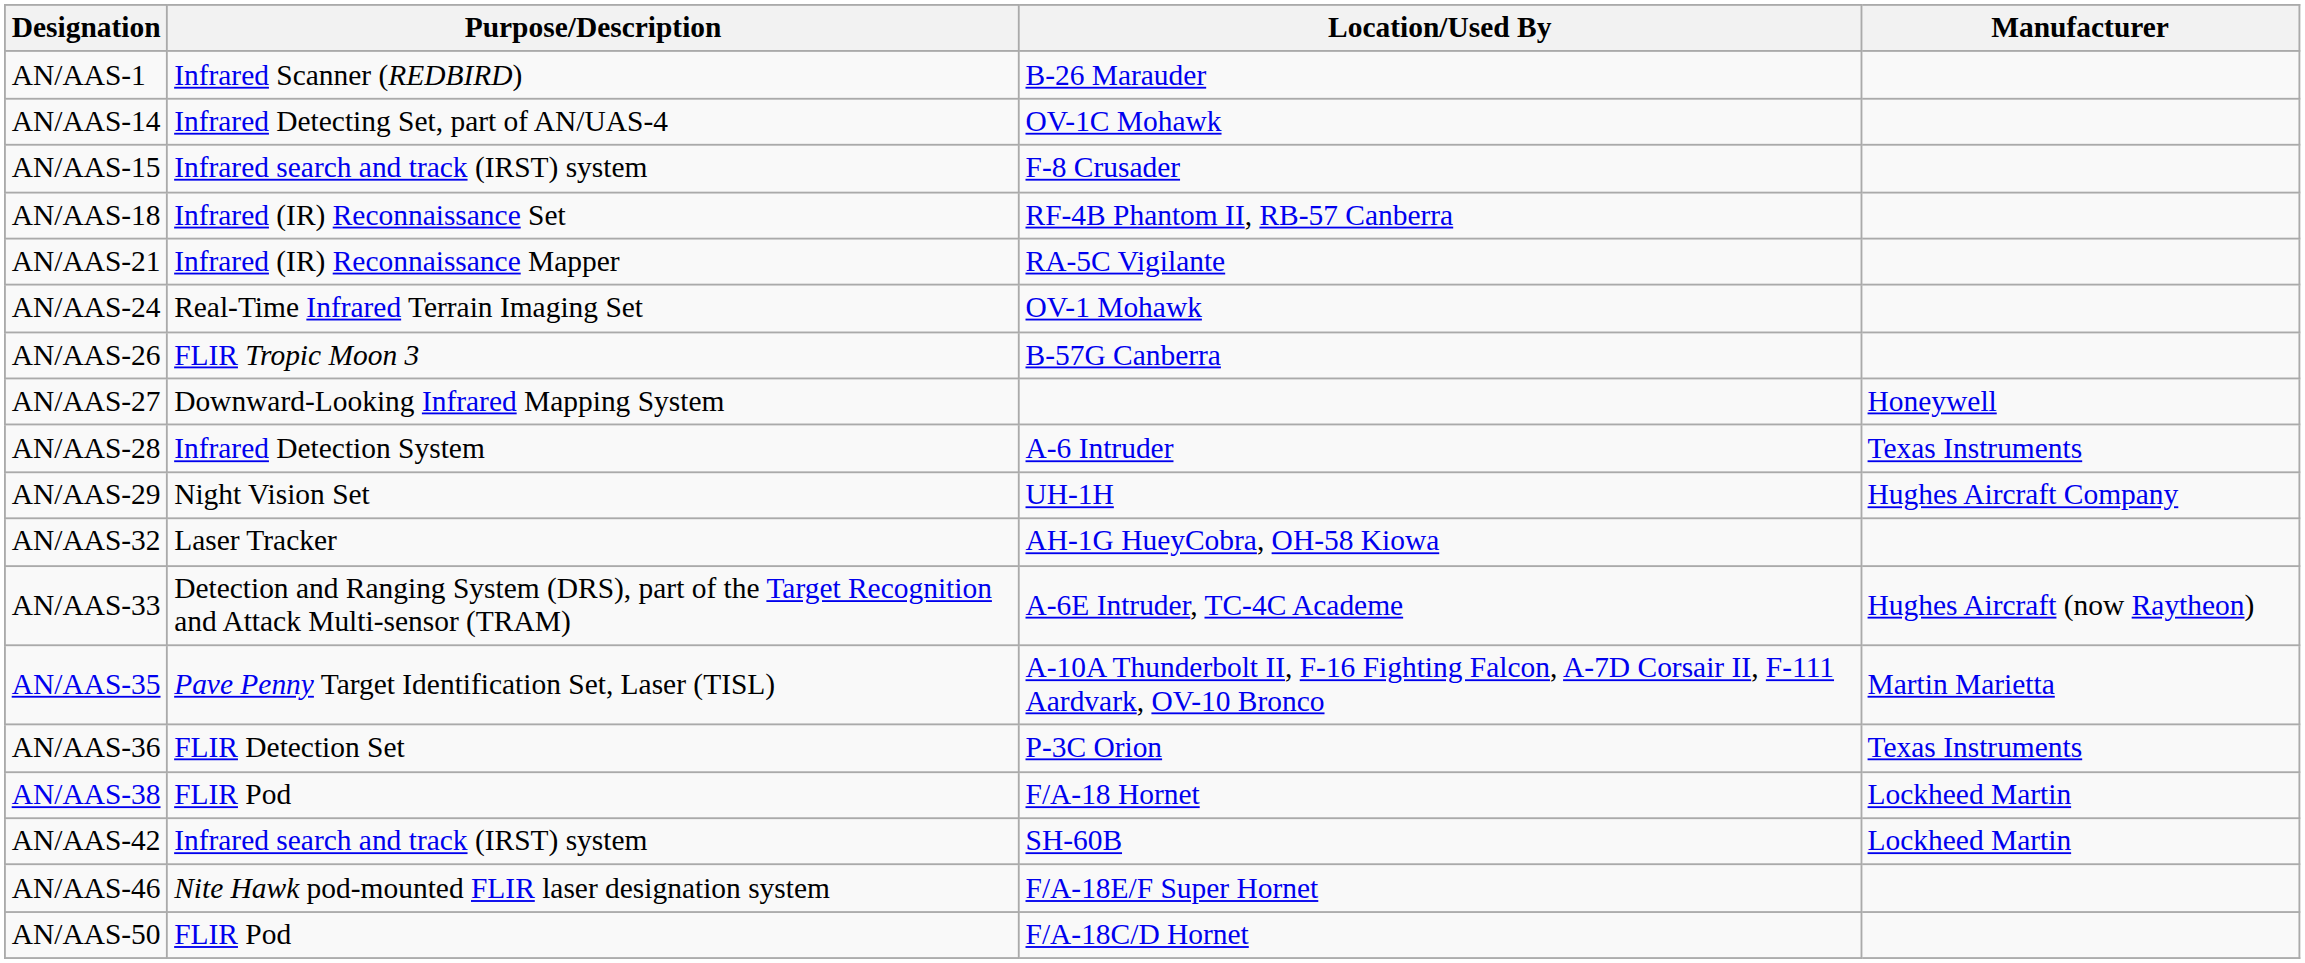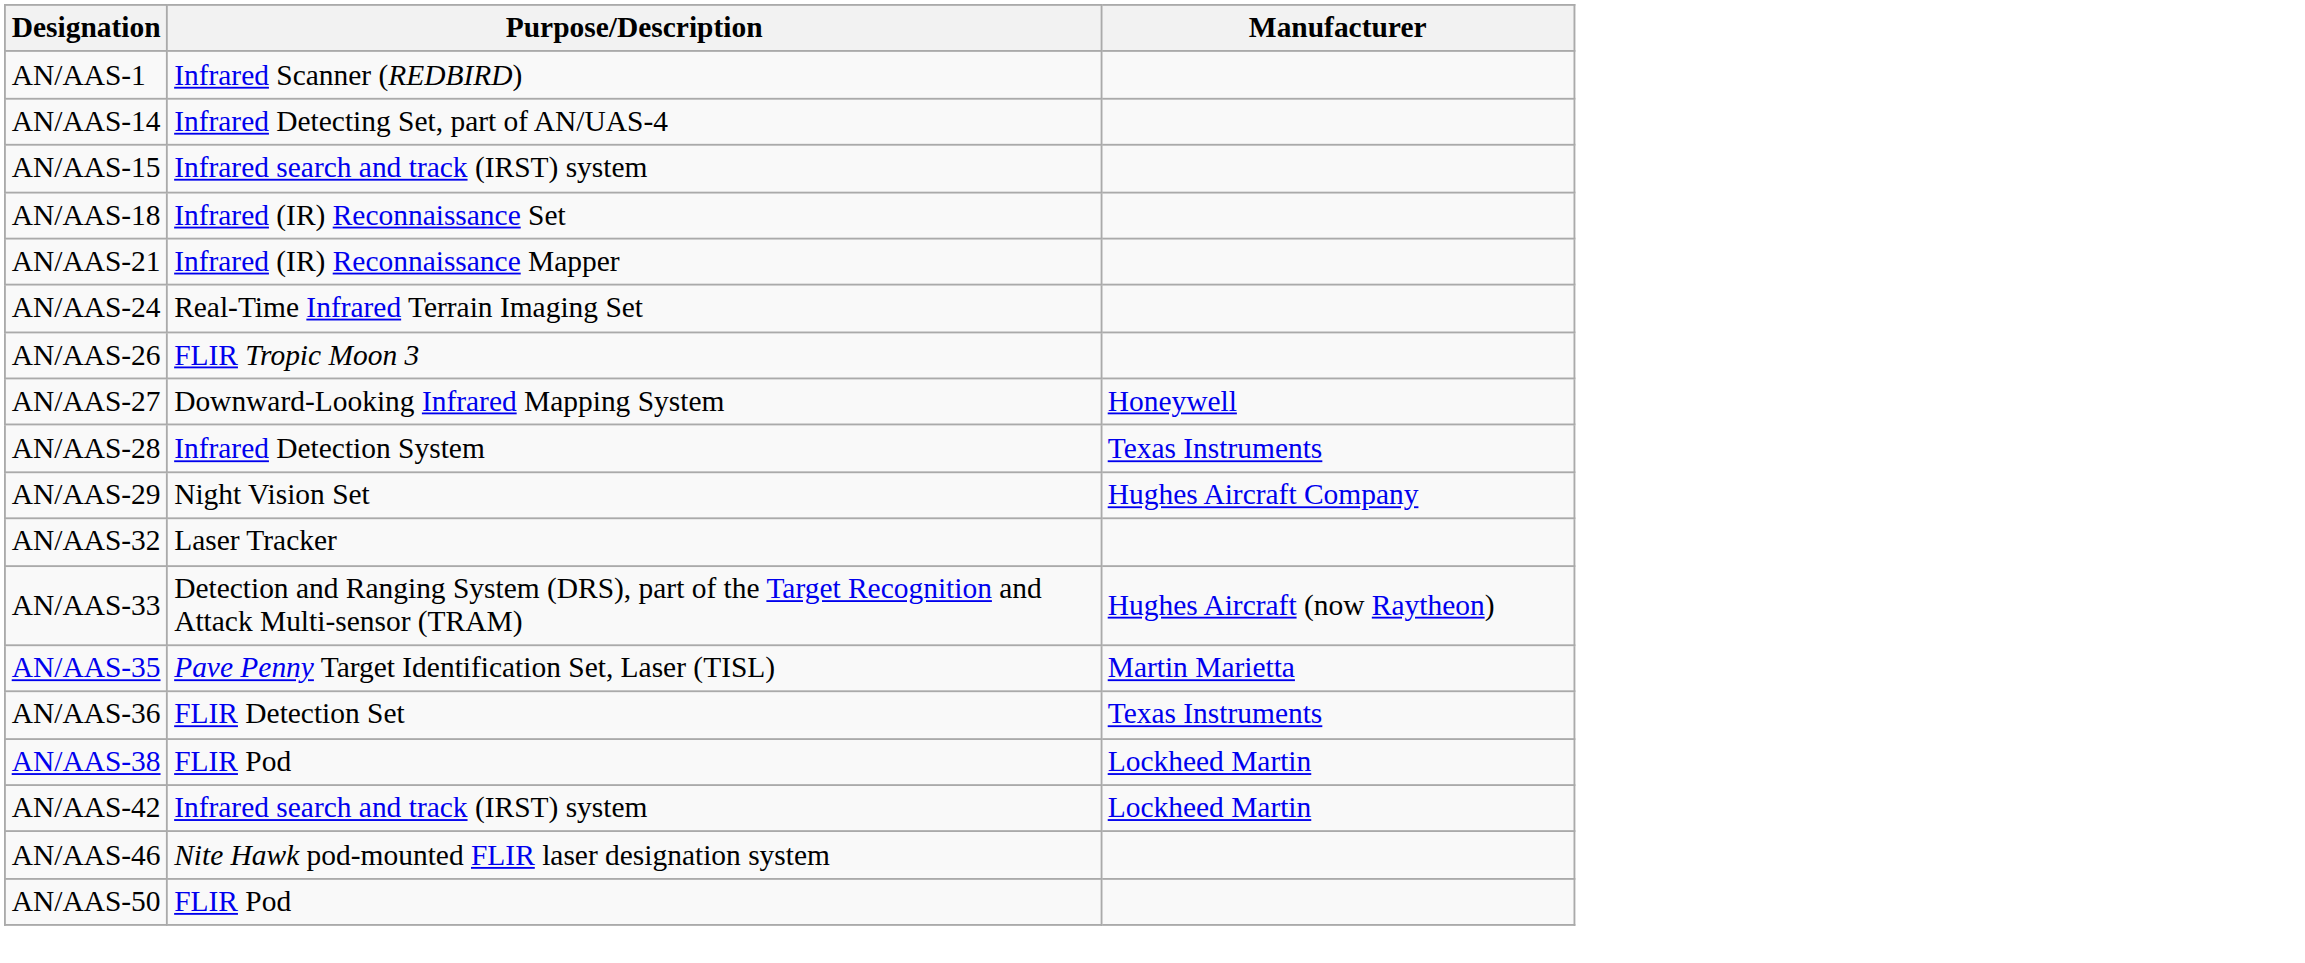 <table class="wikitable sortable">
 <tr>
 <th scope="col">Designation</th>
 <th scope="col" style="width: 500px;">Purpose/Description</th>
-<th scope="col" style="width: 500px;">Location/Used By</th>
 <th scope="col" style="width: 250px;">Manufacturer</th>
 </tr>
 <tr>
 <td>AN/AAS-1</td>
 <td><a href='#'>Infrared</a> Scanner (<em>REDBIRD</em>)</td>
-<td><a href='#'>B-26 Marauder</a></td>
 <td></td>
 </tr>
 <tr>
 <td>AN/AAS-14</td>
 <td><a href='#'>Infrared</a> Detecting Set, part of AN/UAS-4</td>
-<td><a href='#'>OV-1C Mohawk</a></td>
 <td></td>
 </tr>
 <tr>
 <td>AN/AAS-15</td>
 <td><a href='#'>Infrared search and track</a> (IRST) system</td>
-<td><a href='#'>F-8 Crusader</a></td>
 <td></td>
 </tr>
 <tr>
 <td>AN/AAS-18</td>
 <td><a href='#'>Infrared</a> (IR) <a href='#'>Reconnaissance</a> Set</td>
-<td><a href='#'>RF-4B Phantom II</a>, <a href='#'>RB-57 Canberra</a></td>
 <td></td>
 </tr>
 <tr>
 <td>AN/AAS-21</td>
 <td><a href='#'>Infrared</a> (IR) <a href='#'>Reconnaissance</a> Mapper</td>
-<td><a href='#'>RA-5C Vigilante</a></td>
 <td></td>
 </tr>
 <tr>
 <td>AN/AAS-24</td>
 <td>Real-Time <a href='#'>Infrared</a> Terrain Imaging Set</td>
-<td><a href='#'>OV-1 Mohawk</a></td>
 <td></td>
 </tr>
 <tr>
 <td>AN/AAS-26</td>
 <td><a href='#'>FLIR</a> <em>Tropic Moon 3</em></td>
-<td><a href='#'>B-57G Canberra</a></td>
 <td></td>
 </tr>
 <tr>
 <td>AN/AAS-27</td>
 <td>Downward-Looking <a href='#'>Infrared</a> Mapping System</td>
-<td></td>
 <td><a href='#'>Honeywell</a></td>
 </tr>
 <tr>
 <td>AN/AAS-28</td>
 <td><a href='#'>Infrared</a> Detection System</td>
-<td><a href='#'>A-6 Intruder</a></td>
 <td><a href='#'>Texas Instruments</a></td>
 </tr>
 <tr>
 <td>AN/AAS-29</td>
 <td>Night Vision Set</td>
-<td><a href='#'>UH-1H</a></td>
 <td><a href='#'>Hughes Aircraft Company</a></td>
 </tr>
 <tr>
 <td>AN/AAS-32</td>
 <td>Laser Tracker</td>
-<td><a href='#'>AH-1G HueyCobra</a>, <a href='#'>OH-58 Kiowa</a></td>
 <td></td>
 </tr>
 <tr>
 <td>AN/AAS-33</td>
 <td>Detection and Ranging System (DRS), part of the <a href='#'>Target Recognition</a> and Attack Multi-sensor (TRAM)</td>
-<td><a href='#'>A-6E Intruder</a>, <a href='#'>TC-4C Academe</a></td>
 <td><a href='#'>Hughes Aircraft</a> (now <a href='#'>Raytheon</a>)</td>
 </tr>
 <tr>
 <td><a href='#'>AN/AAS-35</a></td>
 <td><em><a href='#'>Pave Penny</a></em> Target Identification Set, Laser (TISL)</td>
-<td><a href='#'>A-10A Thunderbolt II</a>, <a href='#'>F-16 Fighting Falcon</a>, <a href='#'>A-7D Corsair II</a>, <a href='#'>F-111 Aardvark</a>, <a href='#'>OV-10 Bronco</a></td>
 <td><a href='#'>Martin Marietta</a></td>
 </tr>
 <tr>
 <td>AN/AAS-36</td>
 <td><a href='#'>FLIR</a> Detection Set</td>
-<td><a href='#'>P-3C Orion</a></td>
 <td><a href='#'>Texas Instruments</a></td>
 </tr>
 <tr>
 <td><a href='#'>AN/AAS-38</a></td>
 <td><a href='#'>FLIR</a> Pod</td>
-<td><a href='#'>F/A-18 Hornet</a></td>
 <td><a href='#'>Lockheed Martin</a></td>
 </tr>
 <tr>
 <td>AN/AAS-42</td>
 <td><a href='#'>Infrared search and track</a> (IRST) system</td>
-<td><a href='#'>SH-60B</a></td>
 <td><a href='#'>Lockheed Martin</a></td>
 </tr>
 <tr>
 <td>AN/AAS-46</td>
 <td><em>Nite Hawk</em> pod-mounted <a href='#'>FLIR</a> laser designation system</td>
-<td><a href='#'>F/A-18E/F Super Hornet</a></td>
 <td></td>
 </tr>
 <tr>
 <td>AN/AAS-50</td>
 <td><a href='#'>FLIR</a> Pod</td>
-<td><a href='#'>F/A-18C/D Hornet</a></td>
 <td></td>
 </tr>
 </table>
